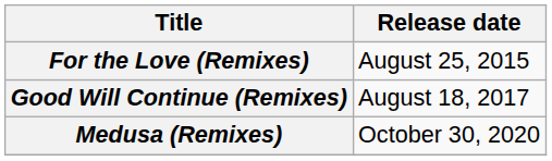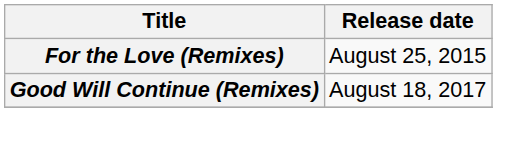 <table class="wikitable plainrowheaders">
 <tr>
 <th rowspan="1" width:10em;>Title</th>
 <th rowspan="1" width:30em;>Release date</th>
 </tr>
 <tr>
 <th scope="row"><em>For the Love (Remixes)</em></th>
 <td>August 25, 2015</td>
 </tr>
 <tr>
 <th scope="row"><em>Good Will Continue (Remixes)</em></th>
 <td>August 18, 2017</td>
 </tr>
 <tr>
-<th scope="row"><em>Medusa (Remixes)</em></th>
-<td>October 30, 2020</td>
-</tr>
-<tr>
 </tr>
 </table>
